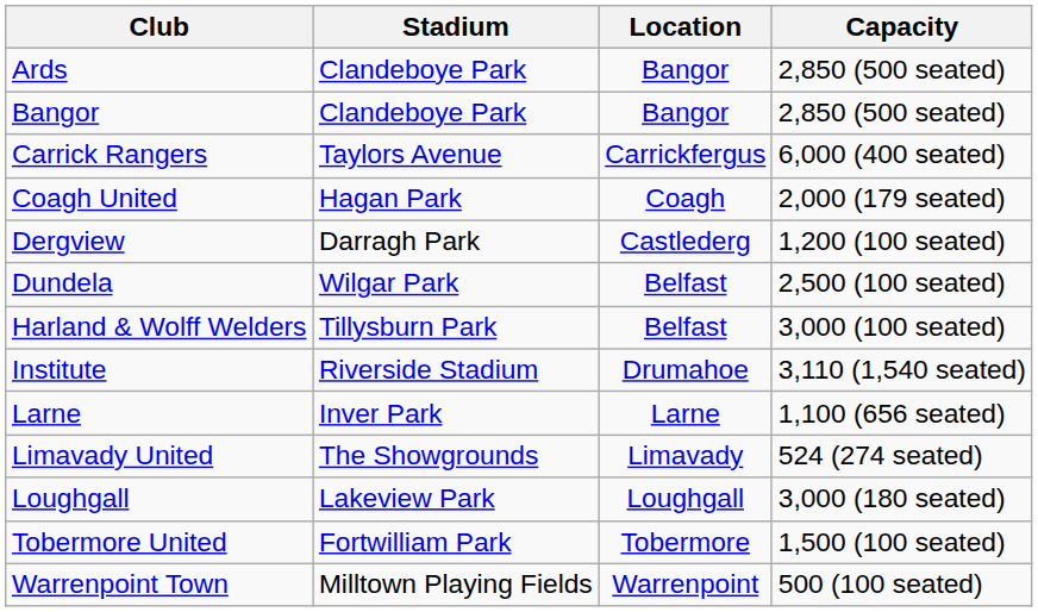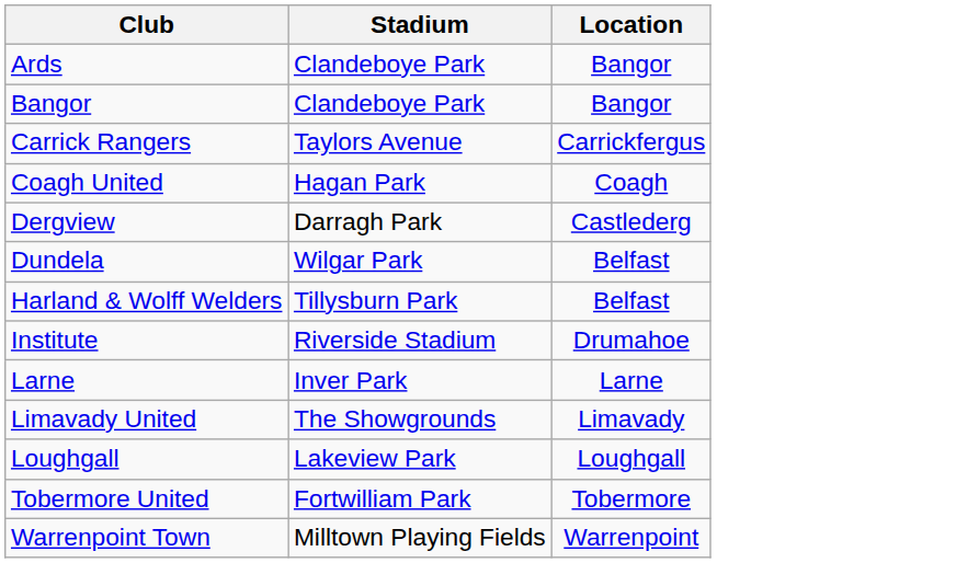 <table class="wikitable sortable">
 <tr>
 <th>Club</th>
 <th>Stadium</th>
 <th>Location</th>
-<th>Capacity</th>
 </tr>
 <tr>
 <td><a href='#'>Ards</a></td>
 <td><a href='#'>Clandeboye Park</a></td>
 <td style="text-align:center;"><a href='#'>Bangor</a></td>
-<td>2,850 (500 seated)</td>
 </tr>
 <tr>
 <td><a href='#'>Bangor</a></td>
 <td><a href='#'>Clandeboye Park</a></td>
 <td style="text-align:center;"><a href='#'>Bangor</a></td>
-<td>2,850 (500 seated)</td>
 </tr>
 <tr>
 <td><a href='#'>Carrick Rangers</a></td>
 <td><a href='#'>Taylors Avenue</a></td>
 <td style="text-align:center;"><a href='#'>Carrickfergus</a></td>
-<td>6,000 (400 seated)</td>
 </tr>
 <tr>
 <td><a href='#'>Coagh United</a></td>
 <td><a href='#'>Hagan Park</a></td>
 <td style="text-align:center;"><a href='#'>Coagh</a></td>
-<td>2,000 (179 seated)</td>
 </tr>
 <tr>
 <td><a href='#'>Dergview</a></td>
 <td>Darragh Park</td>
 <td style="text-align:center;"><a href='#'>Castlederg</a></td>
-<td>1,200 (100 seated)</td>
 </tr>
 <tr>
 <td><a href='#'>Dundela</a></td>
 <td><a href='#'>Wilgar Park</a></td>
 <td style="text-align:center;"><a href='#'>Belfast</a></td>
-<td>2,500 (100 seated)</td>
 </tr>
 <tr>
 <td><a href='#'>Harland & Wolff Welders</a></td>
 <td><a href='#'>Tillysburn Park</a></td>
 <td style="text-align:center;"><a href='#'>Belfast</a></td>
-<td>3,000 (100 seated)</td>
 </tr>
 <tr>
 <td><a href='#'>Institute</a></td>
 <td><a href='#'>Riverside Stadium</a></td>
 <td style="text-align:center;"><a href='#'>Drumahoe</a></td>
-<td>3,110 (1,540 seated)</td>
 </tr>
 <tr>
 <td><a href='#'>Larne</a></td>
 <td><a href='#'>Inver Park</a></td>
 <td style="text-align:center;"><a href='#'>Larne</a></td>
-<td>1,100 (656 seated)</td>
 </tr>
 <tr>
 <td><a href='#'>Limavady United</a></td>
 <td><a href='#'>The Showgrounds</a></td>
 <td style="text-align:center;"><a href='#'>Limavady</a></td>
-<td>524 (274 seated)</td>
 </tr>
 <tr>
 <td><a href='#'>Loughgall</a></td>
 <td><a href='#'>Lakeview Park</a></td>
 <td style="text-align:center;"><a href='#'>Loughgall</a></td>
-<td>3,000 (180 seated)</td>
 </tr>
 <tr>
 <td><a href='#'>Tobermore United</a></td>
 <td><a href='#'>Fortwilliam Park</a></td>
 <td style="text-align:center;"><a href='#'>Tobermore</a></td>
-<td>1,500 (100 seated)</td>
 </tr>
 <tr>
 <td><a href='#'>Warrenpoint Town</a></td>
 <td>Milltown Playing Fields</td>
 <td style="text-align:center;"><a href='#'>Warrenpoint</a></td>
-<td>500 (100 seated)</td>
 </tr>
 </table>
